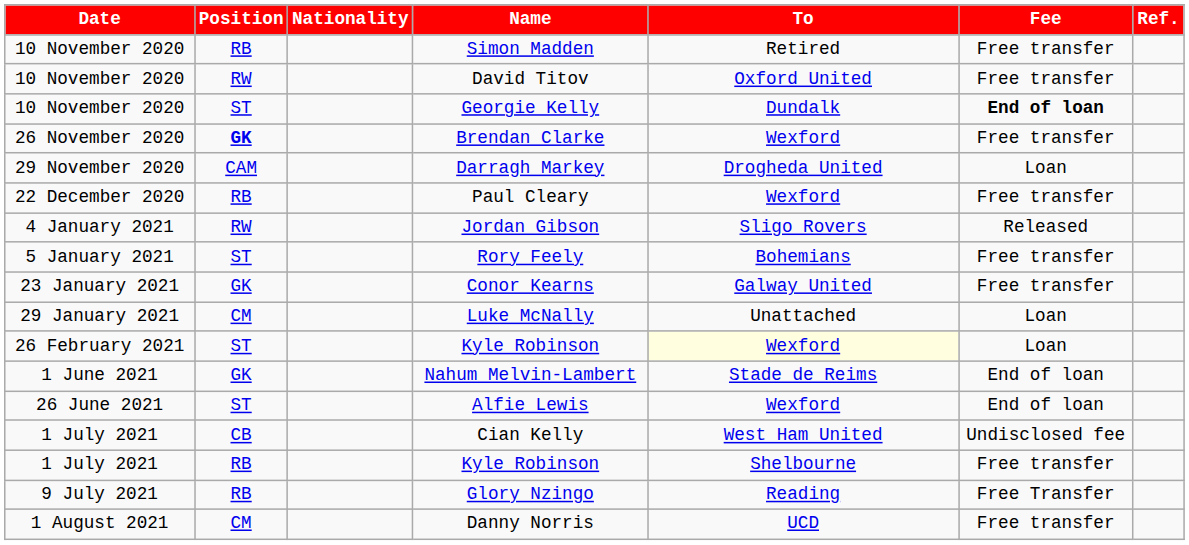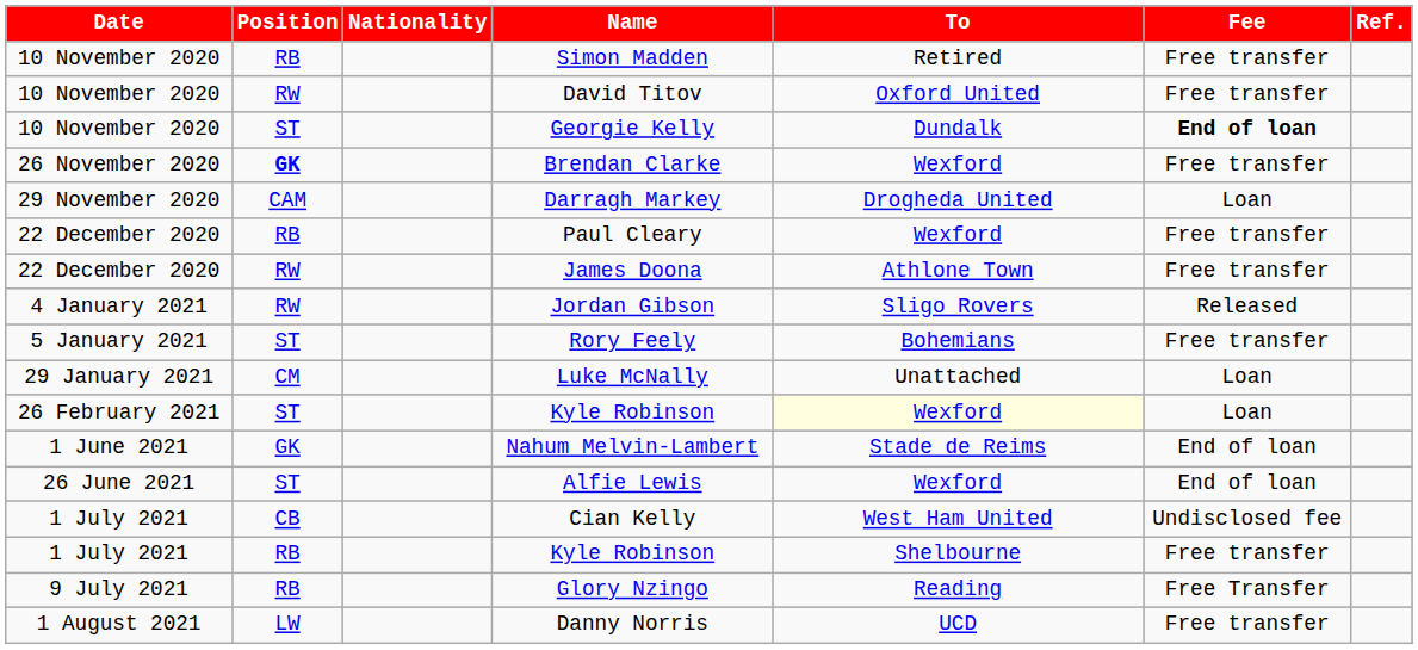 <table class="wikitable"  style="text-align:center; font-size:90%; ">
 <tr>
 <th style="background:red; color:#FFFFFF; width:120px;">Date</th>
 <th style="background:red; color:#FFFFFF; width:50px;">Position</th>
 <th style="background:red; color:#FFFFFF; width:50px;">Nationality</th>
 <th style="background:red; color:#FFFFFF; width:150px;">Name</th>
 <th style="background:red; color:#FFFFFF; width:200px;">To</th>
 <th style="background:red; color:#FFFFFF; width:110px;">Fee</th>
 <th style="background:red; color:#FFFFFF; width:25px;">Ref.</th>
 </tr>
 <tr>
 <td>10 November 2020</td>
 <td><a href='#'>RB</a></td>
 <td></td>
 <td><a href='#'>Simon Madden</a></td>
 <td> Retired</td>
 <td>Free transfer</td>
 <td></td>
 </tr>
 <tr>
 <td>10 November 2020</td>
 <td><a href='#'>RW</a></td>
 <td></td>
 <td>David Titov</td>
 <td> <a href='#'>Oxford United</a></td>
 <td>Free transfer</td>
 <td></td>
 </tr>
 <tr>
 <td>10 November 2020</td>
 <td><a href='#'>ST</a></td>
 <td></td>
 <td><a href='#'>Georgie Kelly</a></td>
 <td> <a href='#'>Dundalk</a></td>
 <td><strong>End of loan</strong></td>
 <td></td>
 </tr>
 <tr>
 <td>26 November 2020</td>
 <td><strong><a href='#'>GK</a></strong></td>
 <td></td>
 <td><a href='#'>Brendan Clarke</a></td>
 <td> <a href='#'>Wexford</a></td>
 <td>Free transfer</td>
 <td></td>
 </tr>
 <tr>
 <td>29 November 2020</td>
 <td><a href='#'>CAM</a></td>
 <td></td>
 <td><a href='#'>Darragh Markey</a></td>
 <td> <a href='#'>Drogheda United</a></td>
 <td>Loan</td>
 <td></td>
 </tr>
 <tr>
 <td>22 December 2020</td>
 <td><a href='#'>RB</a></td>
 <td></td>
 <td>Paul Cleary</td>
 <td> <a href='#'>Wexford</a></td>
 <td>Free transfer</td>
 <td></td>
 </tr>
 <tr>
+<td>22 December 2020</td>
+<td><a href='#'>RW</a></td>
+<td></td>
+<td><a href='#'>James Doona</a></td>
+<td> <a href='#'>Athlone Town</a></td>
+<td>Free transfer</td>
+<td></td>
+</tr>
+<tr>
 <td>4 January 2021</td>
 <td><a href='#'>RW</a></td>
 <td></td>
 <td><a href='#'>Jordan Gibson</a></td>
 <td> <a href='#'>Sligo Rovers</a></td>
 <td>Released</td>
 <td></td>
 </tr>
 <tr>
 <td>5 January 2021</td>
 <td><a href='#'>ST</a></td>
 <td></td>
 <td><a href='#'>Rory Feely</a></td>
 <td> <a href='#'>Bohemians</a></td>
-<td>Free transfer</td>
-<td></td>
-</tr>
-<tr>
-<td>23 January 2021</td>
-<td><a href='#'>GK</a></td>
-<td></td>
-<td><a href='#'>Conor Kearns</a></td>
-<td> <a href='#'>Galway United</a></td>
 <td>Free transfer</td>
 <td></td>
 </tr>
 <tr>
 <td>29 January 2021</td>
 <td><a href='#'>CM</a></td>
 <td></td>
 <td><a href='#'>Luke McNally</a></td>
 <td> Unattached</td>
 <td>Loan</td>
 <td></td>
 </tr>
 <tr>
 <td>26 February 2021</td>
 <td><a href='#'>ST</a></td>
 <td></td>
 <td><a href='#'>Kyle Robinson</a></td>
 <td style="background: lightyellow;"> <a href='#'>Wexford</a></td>
 <td>Loan</td>
 <td></td>
 </tr>
 <tr>
 <td>1 June 2021</td>
 <td><a href='#'>GK</a></td>
 <td></td>
 <td><a href='#'>Nahum Melvin-Lambert</a></td>
 <td> <a href='#'>Stade de Reims</a></td>
 <td>End of loan</td>
 <td></td>
 </tr>
 <tr>
 <td>26 June 2021</td>
 <td><a href='#'>ST</a></td>
 <td></td>
 <td><a href='#'>Alfie Lewis</a></td>
 <td> <a href='#'>Wexford</a></td>
 <td>End of loan</td>
 <td></td>
 </tr>
 <tr>
 <td>1 July 2021</td>
 <td><a href='#'>CB</a></td>
 <td></td>
 <td>Cian Kelly</td>
 <td> <a href='#'>West Ham United</a></td>
 <td>Undisclosed fee</td>
 <td></td>
 </tr>
 <tr>
 <td>1 July 2021</td>
 <td><a href='#'>RB</a></td>
 <td></td>
 <td><a href='#'>Kyle Robinson</a></td>
 <td> <a href='#'>Shelbourne</a></td>
 <td>Free transfer</td>
 <td></td>
 </tr>
 <tr>
 <td>9 July 2021</td>
 <td><a href='#'>RB</a></td>
 <td></td>
 <td><a href='#'>Glory Nzingo</a></td>
 <td> <a href='#'>Reading</a></td>
 <td>Free Transfer</td>
 <td></td>
 </tr>
 <tr>
 <td>1 August 2021</td>
-<td><a href='#'>CM</a></td>
+<td><a href='#'>LW</a></td>
 <td></td>
 <td>Danny Norris</td>
 <td> <a href='#'>UCD</a></td>
 <td>Free transfer</td>
 <td></td>
 </tr>
 </table>
